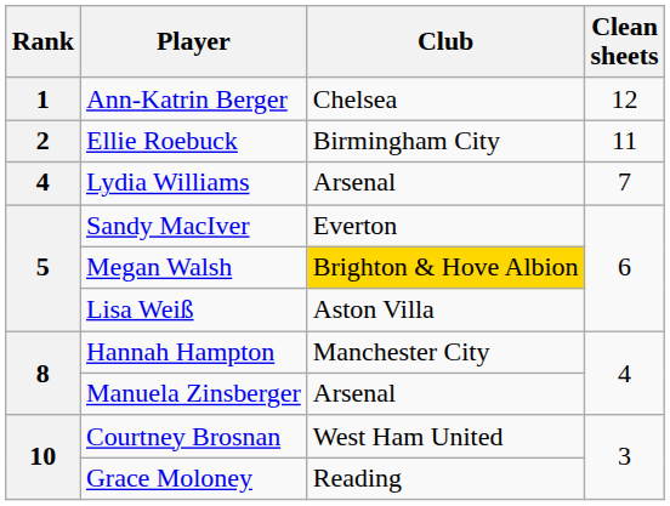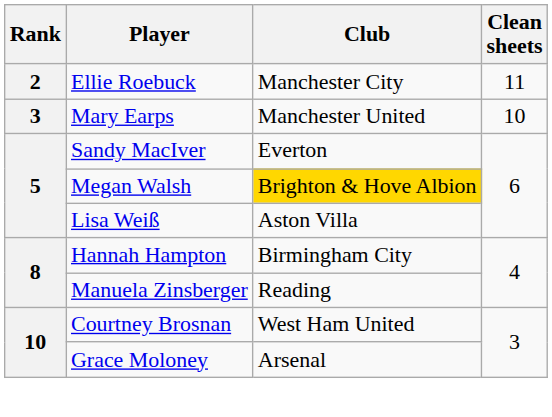 <table class="wikitable" style="text-align:center">
 <tr>
 <th>Rank</th>
 <th>Player</th>
 <th>Club</th>
 <th>Clean<br>sheets</th>
 </tr>
 <tr>
-<th>1</th>
-<td align="left"> <a href='#'>Ann-Katrin Berger</a></td>
-<td align="left">Chelsea</td>
-<td>12</td>
-</tr>
-<tr>
 <th>2</th>
 <td align="left"> <a href='#'>Ellie Roebuck</a></td>
-<td align="left">Birmingham City</td>
+<td align="left">Manchester City</td>
 <td>11</td>
 </tr>
 <tr>
-<th>4</th>
-<td align="left"> <a href='#'>Lydia Williams</a></td>
-<td align="left">Arsenal</td>
-<td>7</td>
+<th>3</th>
+<td align="left"> <a href='#'>Mary Earps</a></td>
+<td align="left">Manchester United</td>
+<td>10</td>
 </tr>
 <tr>
 <th rowspan=3>5</th>
 <td align="left"> <a href='#'>Sandy MacIver</a></td>
 <td align="left">Everton</td>
 <td rowspan=3>6</td>
 </tr>
 <tr>
 <td align="left"> <a href='#'>Megan Walsh</a></td>
 <td align="left" style="background: gold;">Brighton & Hove Albion</td>
 </tr>
 <tr>
 <td align="left"> <a href='#'>Lisa Weiß</a></td>
 <td align="left">Aston Villa</td>
 </tr>
 <tr>
 <th rowspan=2>8</th>
 <td align="left"> <a href='#'>Hannah Hampton</a></td>
-<td align="left">Manchester City</td>
+<td align="left">Birmingham City</td>
 <td rowspan=2>4</td>
 </tr>
 <tr>
 <td align="left"> <a href='#'>Manuela Zinsberger</a></td>
-<td align="left">Arsenal</td>
+<td align="left">Reading</td>
 </tr>
 <tr>
 <th rowspan=2>10</th>
 <td align="left"> <a href='#'>Courtney Brosnan</a></td>
 <td align="left">West Ham United</td>
 <td rowspan=2>3</td>
 </tr>
 <tr>
 <td align="left"> <a href='#'>Grace Moloney</a></td>
-<td align="left">Reading</td>
+<td align="left">Arsenal</td>
 </tr>
 </table>
